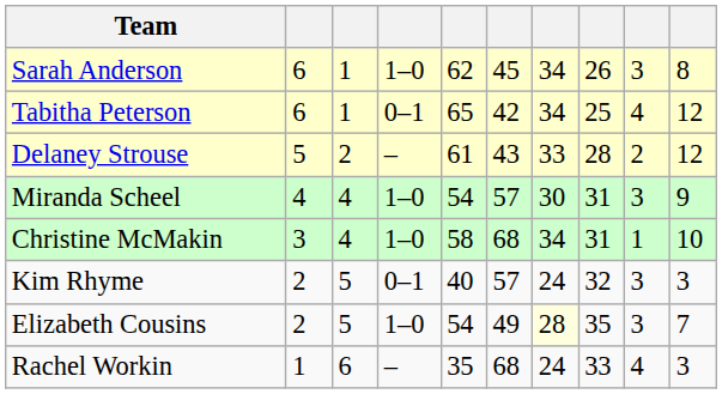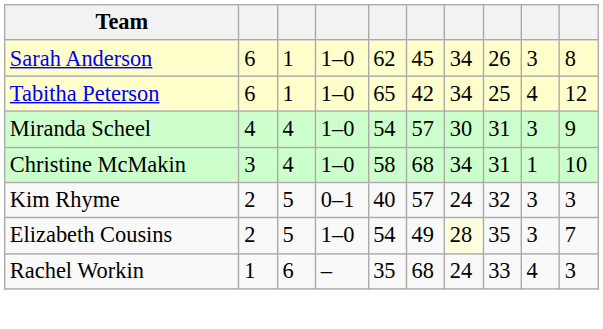 <table class="wikitable">
 <tr>
 <th width=160>Team</th>
 <th width=20></th>
 <th width=20></th>
 <th width=30></th>
 <th width=20></th>
 <th width=20></th>
 <th width=20></th>
 <th width=20></th>
 <th width=20></th>
 <th width=20></th>
 </tr>
 <tr bgcolor=#ffffcc>
 <td> <a href='#'>Sarah Anderson</a></td>
 <td>6</td>
 <td>1</td>
 <td>1–0</td>
 <td>62</td>
 <td>45</td>
 <td>34</td>
 <td>26</td>
 <td>3</td>
 <td>8</td>
 </tr>
 <tr bgcolor=#ffffcc>
 <td> <a href='#'>Tabitha Peterson</a></td>
 <td>6</td>
 <td>1</td>
-<td>0–1</td>
+<td>1–0</td>
 <td>65</td>
 <td>42</td>
 <td>34</td>
 <td>25</td>
 <td>4</td>
-<td>12</td>
-</tr>
-<tr bgcolor=#ffffcc>
-<td> <a href='#'>Delaney Strouse</a></td>
-<td>5</td>
-<td>2</td>
-<td>–</td>
-<td>61</td>
-<td>43</td>
-<td>33</td>
-<td>28</td>
-<td>2</td>
 <td>12</td>
 </tr>
 <tr bgcolor=#ccffcc>
 <td> Miranda Scheel</td>
 <td>4</td>
 <td>4</td>
 <td>1–0</td>
 <td>54</td>
 <td>57</td>
 <td>30</td>
 <td>31</td>
 <td>3</td>
 <td>9</td>
 </tr>
 <tr bgcolor=#ccffcc>
 <td> Christine McMakin</td>
 <td>3</td>
 <td>4</td>
 <td>1–0</td>
 <td>58</td>
 <td>68</td>
 <td>34</td>
 <td>31</td>
 <td>1</td>
 <td>10</td>
 </tr>
 <tr>
 <td> Kim Rhyme</td>
 <td>2</td>
 <td>5</td>
 <td>0–1</td>
 <td>40</td>
 <td>57</td>
 <td>24</td>
 <td>32</td>
 <td>3</td>
 <td>3</td>
 </tr>
 <tr>
 <td> Elizabeth Cousins</td>
 <td>2</td>
 <td>5</td>
 <td>1–0</td>
 <td>54</td>
 <td>49</td>
 <td style="background: lightyellow;">28</td>
 <td>35</td>
 <td>3</td>
 <td>7</td>
 </tr>
 <tr>
 <td> Rachel Workin</td>
 <td>1</td>
 <td>6</td>
 <td>–</td>
 <td>35</td>
 <td>68</td>
 <td>24</td>
 <td>33</td>
 <td>4</td>
 <td>3</td>
 </tr>
 </table>
